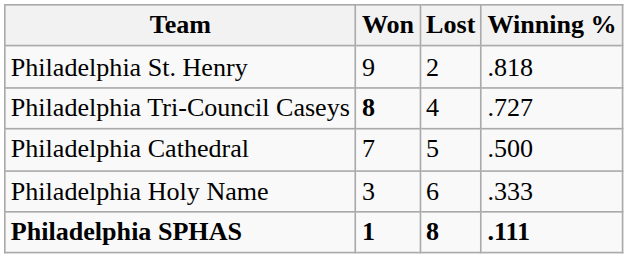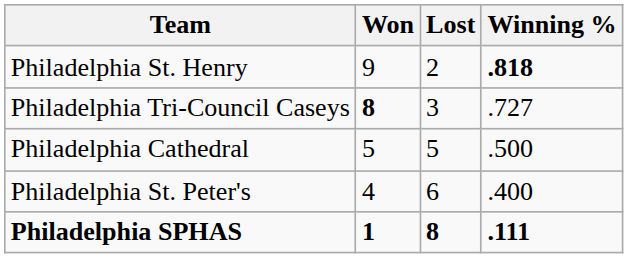 <table class="wikitable">
 <tr>
 <th>Team</th>
 <th>Won</th>
 <th>Lost</th>
 <th>Winning %</th>
 </tr>
 <tr>
 <td>Philadelphia St. Henry</td>
 <td>9</td>
 <td>2</td>
-<td>.818</td>
+<td><strong>.818</strong></td>
 </tr>
 <tr>
 <td>Philadelphia Tri-Council Caseys</td>
 <td><strong>8</strong></td>
-<td>4</td>
+<td>3</td>
 <td>.727</td>
 </tr>
 <tr>
 <td>Philadelphia Cathedral</td>
-<td>7</td>
+<td>5</td>
 <td>5</td>
 <td>.500</td>
 </tr>
 <tr>
-<td>Philadelphia Holy Name</td>
-<td>3</td>
+<td>Philadelphia St. Peter's</td>
+<td>4</td>
 <td>6</td>
-<td>.333</td>
+<td>.400</td>
 </tr>
 <tr>
 <td><strong>Philadelphia SPHAS</strong></td>
 <td><strong>1</strong></td>
 <td><strong>8</strong></td>
 <td><strong>.111</strong></td>
 </tr>
 </table>
